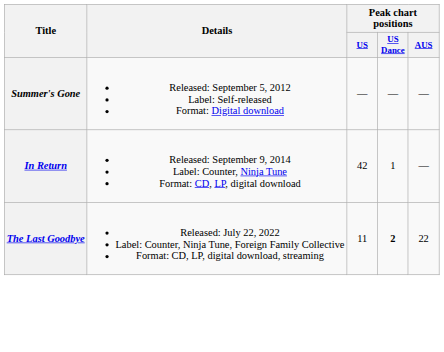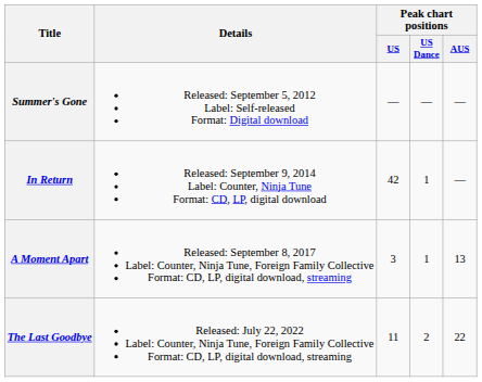 <table class="wikitable plainrowheaders" style="text-align:center;">
 <tr>
 <th scope="col" rowspan="2">Title</th>
 <th scope="col" rowspan="2">Details</th>
 <th colspan="3">Peak chart positions</th>
 </tr>
 <tr>
 <th scope="col" style="width:3em;font-size:85%;"><a href='#'>US</a><br></th>
 <th scope="col" style="width:3em;font-size:85%;"><a href='#'>US<br>Dance</a><br></th>
 <th scope="col" style="width:3em;font-size:85%;"><a href='#'>AUS</a><br></th>
 </tr>
 <tr>
 <th scope="row"><em>Summer's Gone</em></th>
 <td><br><ul><li>Released: September 5, 2012</li><li>Label: Self-released</li><li>Format: <a href='#'>Digital download</a></li></ul></td>
 <td>—</td>
 <td>—</td>
 <td>—</td>
 </tr>
 <tr>
 <th scope="row"><em><a href='#'>In Return</a></em></th>
 <td><br><ul><li>Released: September 9, 2014</li><li>Label: Counter, <a href='#'>Ninja Tune</a></li><li>Format: <a href='#'>CD</a>, <a href='#'>LP</a>, digital download</li></ul></td>
 <td>42</td>
 <td>1</td>
 <td>—</td>
 </tr>
 <tr>
+<th scope="row"><em><a href='#'>A Moment Apart</a></em></th>
+<td><br><ul><li>Released: September 8, 2017</li><li>Label: Counter, Ninja Tune, Foreign Family Collective</li><li>Format: CD, LP, digital download, <a href='#'>streaming</a></li></ul></td>
+<td>3</td>
+<td>1</td>
+<td>13</td>
+</tr>
+<tr>
 <th scope="row"><em><a href='#'>The Last Goodbye</a></em></th>
 <td><br><ul><li>Released: July 22, 2022</li><li>Label: Counter, Ninja Tune, Foreign Family Collective</li><li>Format: CD, LP, digital download, streaming</li></ul></td>
 <td>11</td>
-<td><strong>2</strong></td>
+<td>2</td>
 <td>22</td>
 </tr>
 </table>
